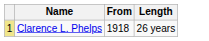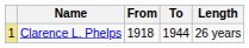 <table class="wikitable">
 <tr>
 <th></th>
 <th>Name</th>
 <th>From</th>
+<th>To</th>
 <th>Length</th>
 </tr>
 <tr>
 <td style="background: khaki;">1</td>
 <td><a href='#'>Clarence L. Phelps</a></td>
 <td>1918</td>
+<td>1944</td>
 <td>26 years</td>
 </tr>
 </table>
